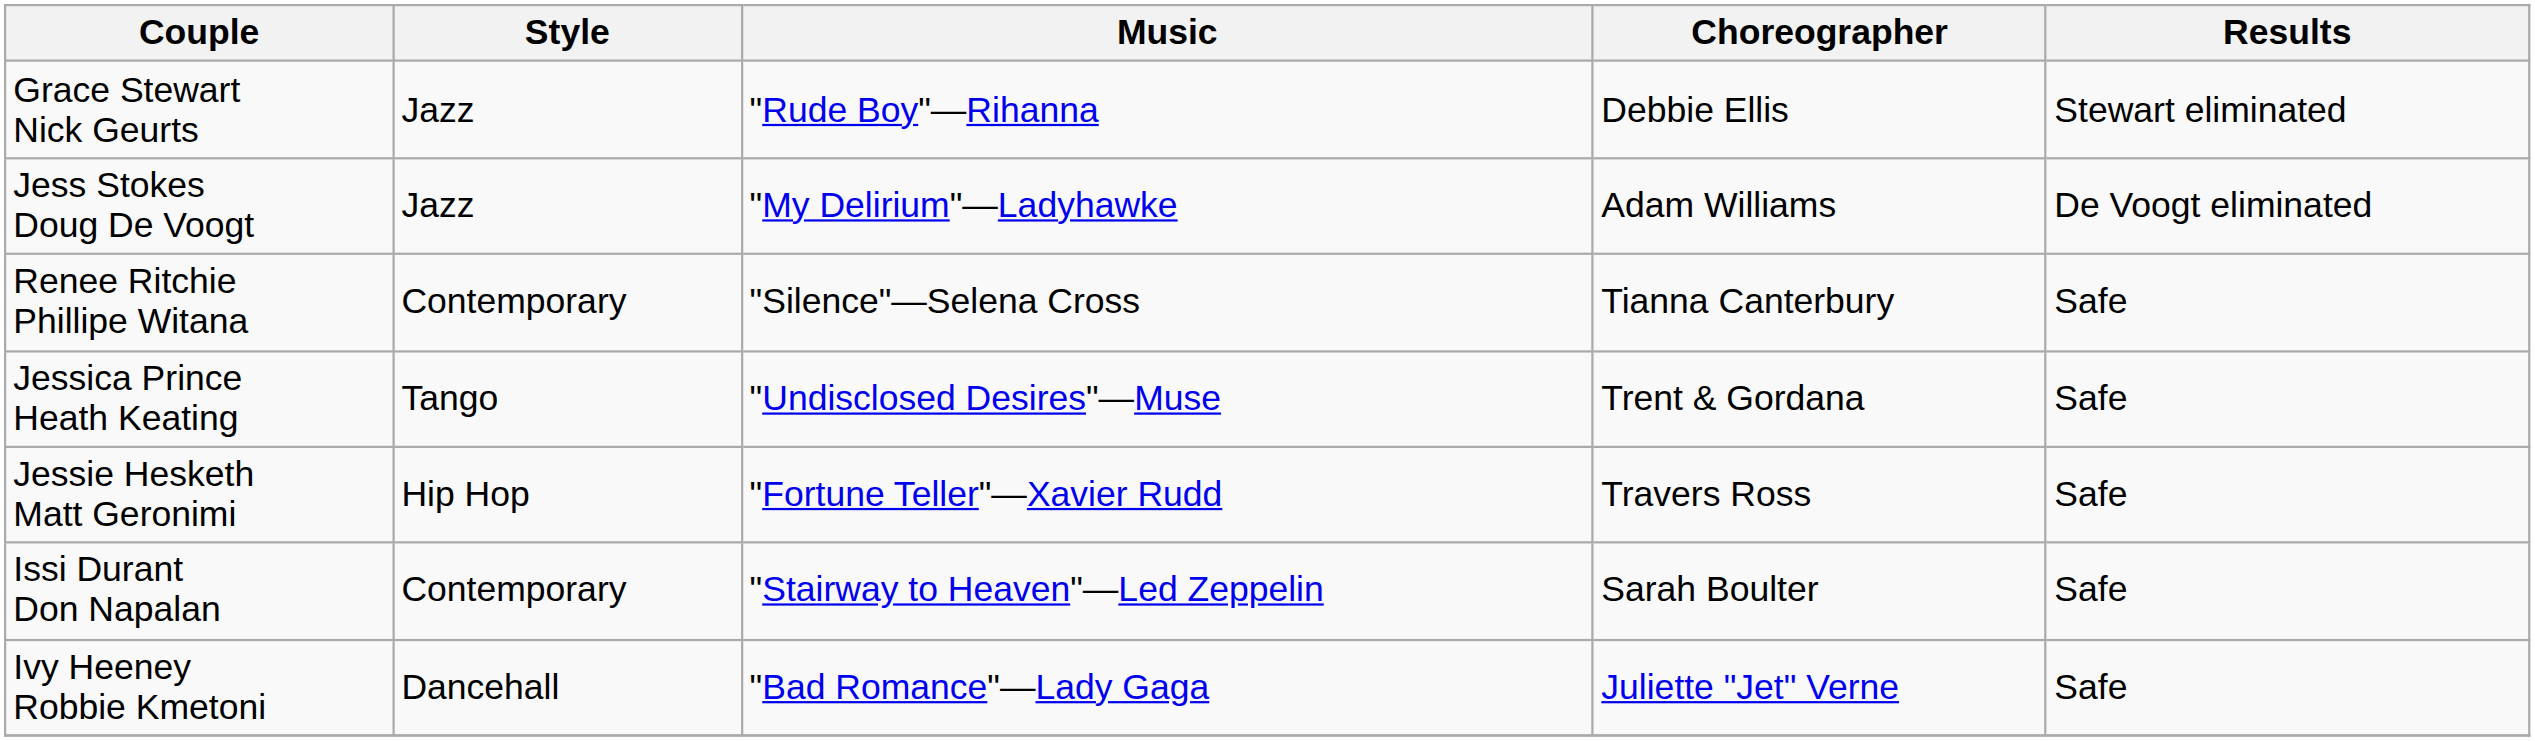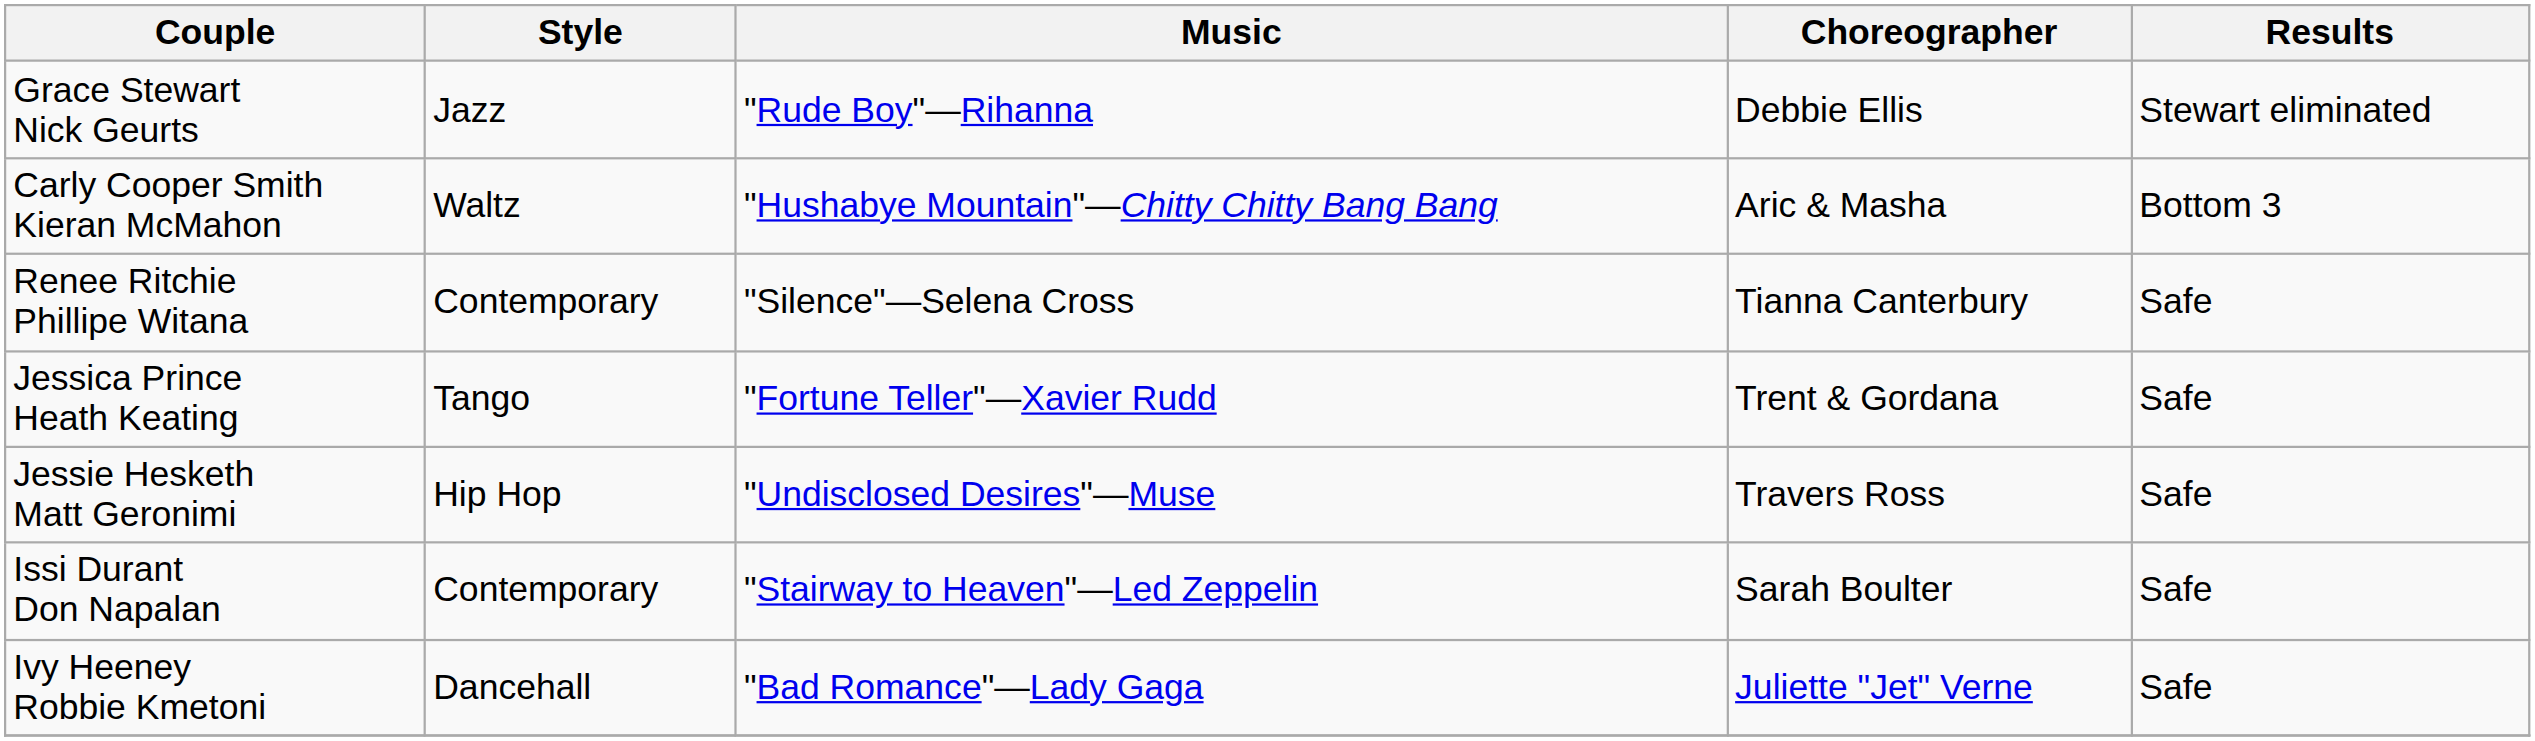 <table class="wikitable" width="90%">
 <tr>
 <th>Couple</th>
 <th>Style</th>
 <th>Music</th>
 <th>Choreographer</th>
 <th>Results</th>
 </tr>
 <tr>
 <td>Grace Stewart <br> Nick Geurts</td>
 <td>Jazz</td>
 <td>"<a href='#'>Rude Boy</a>"—<a href='#'>Rihanna</a></td>
 <td>Debbie Ellis</td>
 <td>Stewart eliminated</td>
 </tr>
 <tr>
-<td>Jess Stokes <br> Doug De Voogt</td>
-<td>Jazz</td>
-<td>"<a href='#'>My Delirium</a>"—<a href='#'>Ladyhawke</a></td>
-<td>Adam Williams</td>
-<td>De Voogt eliminated</td>
+<td>Carly Cooper Smith <br> Kieran McMahon</td>
+<td>Waltz</td>
+<td>"<a href='#'>Hushabye Mountain</a>"—<em><a href='#'>Chitty Chitty Bang Bang</a></em></td>
+<td>Aric & Masha</td>
+<td>Bottom 3</td>
 </tr>
 <tr>
 <td>Renee Ritchie <br> Phillipe Witana</td>
 <td>Contemporary</td>
 <td>"Silence"—Selena Cross</td>
 <td>Tianna Canterbury</td>
 <td>Safe</td>
 </tr>
 <tr>
 <td>Jessica Prince <br> Heath Keating</td>
 <td>Tango</td>
-<td>"<a href='#'>Undisclosed Desires</a>"—<a href='#'>Muse</a></td>
+<td>"<a href='#'>Fortune Teller</a>"—<a href='#'>Xavier Rudd</a></td>
 <td>Trent & Gordana</td>
 <td>Safe</td>
 </tr>
 <tr>
 <td>Jessie Hesketh <br> Matt Geronimi</td>
 <td>Hip Hop</td>
-<td>"<a href='#'>Fortune Teller</a>"—<a href='#'>Xavier Rudd</a></td>
+<td>"<a href='#'>Undisclosed Desires</a>"—<a href='#'>Muse</a></td>
 <td>Travers Ross</td>
 <td>Safe</td>
 </tr>
 <tr>
 <td>Issi Durant <br> Don Napalan</td>
 <td>Contemporary</td>
 <td>"<a href='#'>Stairway to Heaven</a>"—<a href='#'>Led Zeppelin</a></td>
 <td>Sarah Boulter</td>
 <td>Safe</td>
 </tr>
 <tr>
 <td>Ivy Heeney<br> Robbie Kmetoni</td>
 <td>Dancehall</td>
 <td>"<a href='#'>Bad Romance</a>"—<a href='#'>Lady Gaga</a></td>
 <td><a href='#'>Juliette "Jet" Verne</a></td>
 <td>Safe</td>
 </tr>
 <tr>
 </tr>
 </table>
